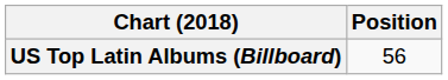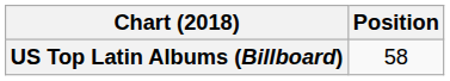 <table class="wikitable plainrowheaders" style="text-align:center">
 <tr>
 <th scope="col">Chart (2018)</th>
 <th scope="col">Position</th>
 </tr>
 <tr>
 <th scope="row">US Top Latin Albums (<em>Billboard</em>)</th>
-<td>56</td>
+<td>58</td>
 </tr>
 </table>
